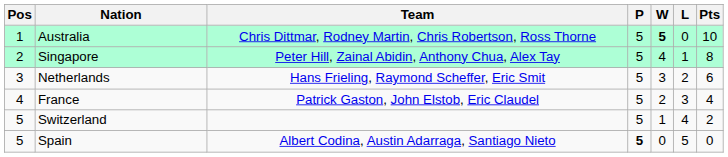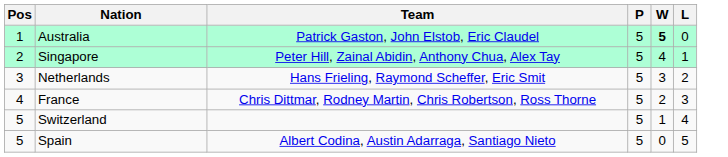 <table class="wikitable" style="font-size: 100%">
 <tr>
 <th width=20>Pos</th>
 <th width=200>Nation</th>
 <th width=500>Team</th>
 <th width=20>P</th>
 <th width=20>W</th>
 <th width=20>L</th>
-<th width=20>Pts</th>
 </tr>
 <tr align=center style="background: #ADFFD6;">
 <td>1</td>
 <td align="left"> Australia</td>
-<td><a href='#'>Chris Dittmar</a>, <a href='#'>Rodney Martin</a>, <a href='#'>Chris Robertson</a>, <a href='#'>Ross Thorne</a></td>
+<td><a href='#'>Patrick Gaston</a>, <a href='#'>John Elstob</a>, <a href='#'>Eric Claudel</a></td>
 <td>5</td>
 <td><strong>5</strong></td>
 <td>0</td>
-<td>10</td>
 </tr>
 <tr align=center style="background: #ADFFD6;">
 <td>2</td>
 <td align="left"> Singapore</td>
 <td><a href='#'>Peter Hill</a>, <a href='#'>Zainal Abidin</a>, <a href='#'>Anthony Chua</a>, <a href='#'>Alex Tay</a></td>
 <td>5</td>
 <td>4</td>
 <td>1</td>
-<td>8</td>
 </tr>
 <tr align=center>
 <td>3</td>
 <td align="left"> Netherlands</td>
 <td><a href='#'>Hans Frieling</a>, <a href='#'>Raymond Scheffer</a>, <a href='#'>Eric Smit</a></td>
 <td>5</td>
 <td>3</td>
 <td>2</td>
-<td>6</td>
 </tr>
 <tr align=center>
 <td>4</td>
 <td align="left"> France</td>
-<td><a href='#'>Patrick Gaston</a>, <a href='#'>John Elstob</a>, <a href='#'>Eric Claudel</a></td>
+<td><a href='#'>Chris Dittmar</a>, <a href='#'>Rodney Martin</a>, <a href='#'>Chris Robertson</a>, <a href='#'>Ross Thorne</a></td>
 <td>5</td>
 <td>2</td>
 <td>3</td>
-<td>4</td>
 </tr>
 <tr align=center>
 <td>5</td>
 <td align="left"> Switzerland</td>
 <td></td>
 <td>5</td>
 <td>1</td>
 <td>4</td>
-<td>2</td>
 </tr>
 <tr align=center>
 <td>5</td>
 <td align="left"> Spain</td>
 <td><a href='#'>Albert Codina</a>, <a href='#'>Austin Adarraga</a>, <a href='#'>Santiago Nieto</a></td>
-<td><strong>5</strong></td>
+<td>5</td>
 <td>0</td>
 <td>5</td>
-<td>0</td>
 </tr>
 </table>
